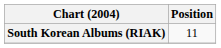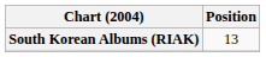 <table class="wikitable plainrowheaders">
 <tr>
 <th>Chart (2004)</th>
 <th>Position</th>
 </tr>
 <tr>
 <th scope="row">South Korean Albums (RIAK)</th>
-<td style="text-align:center;">11</td>
+<td style="text-align:center;">13</td>
 </tr>
 <tr>
 </tr>
 </table>
